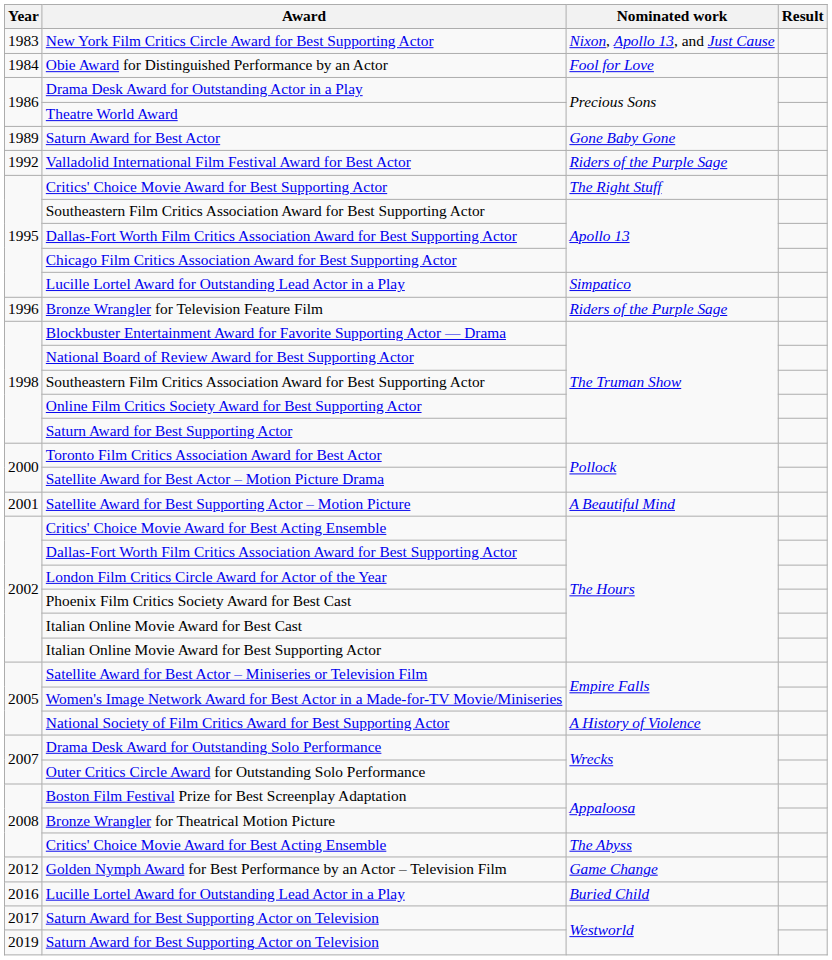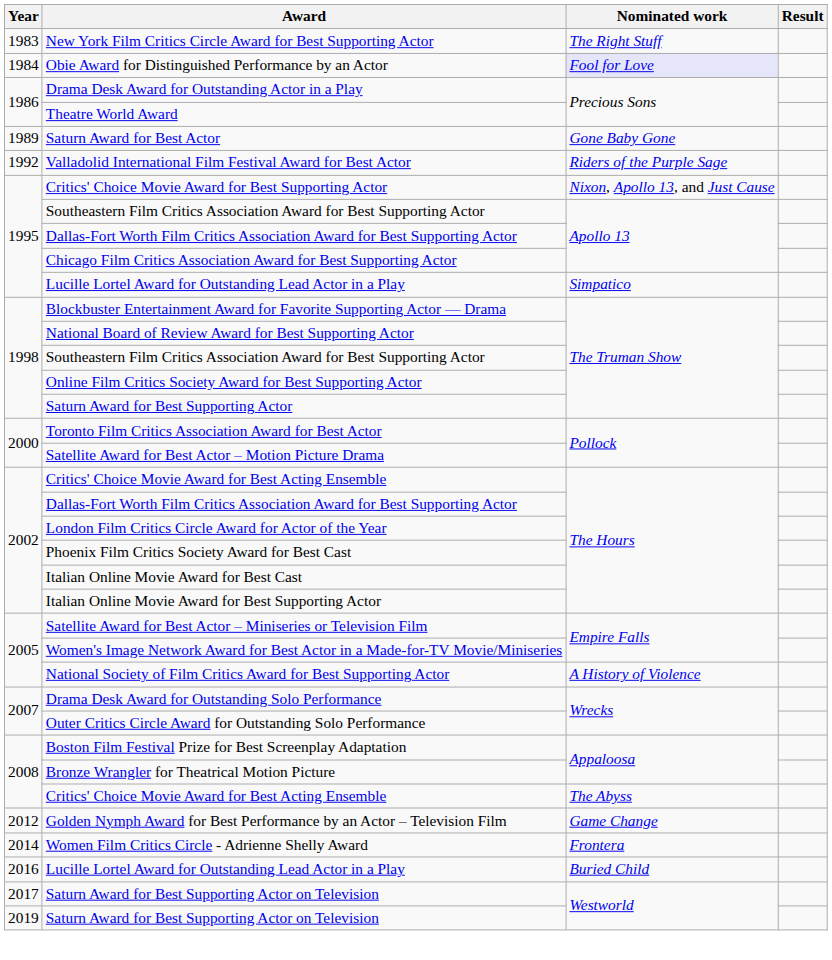 <table class="wikitable">
 <tr>
 <th>Year</th>
 <th>Award</th>
 <th>Nominated work</th>
 <th>Result</th>
 </tr>
 <tr>
 <td>1983</td>
 <td><a href='#'>New York Film Critics Circle Award for Best Supporting Actor</a></td>
-<td><em><a href='#'>Nixon</a></em>, <em><a href='#'>Apollo 13</a></em>, and <em><a href='#'>Just Cause</a></em></td>
+<td><em><a href='#'>The Right Stuff</a></em></td>
 <td></td>
 </tr>
 <tr>
 <td>1984</td>
 <td><a href='#'>Obie Award</a> for Distinguished Performance by an Actor</td>
-<td><em><a href='#'>Fool for Love</a></em></td>
+<td style="background: lavender;"><em><a href='#'>Fool for Love</a></em></td>
 <td></td>
 </tr>
 <tr>
 <td rowspan="2">1986</td>
 <td><a href='#'>Drama Desk Award for Outstanding Actor in a Play</a></td>
 <td rowspan="2"><em>Precious Sons</em></td>
 <td></td>
 </tr>
 <tr>
 <td><a href='#'>Theatre World Award</a></td>
 <td></td>
 </tr>
 <tr>
 <td>1989</td>
 <td><a href='#'>Saturn Award for Best Actor</a></td>
 <td><em><a href='#'>Gone Baby Gone</a></em></td>
 <td></td>
 </tr>
 <tr>
 <td>1992</td>
 <td><a href='#'>Valladolid International Film Festival Award for Best Actor</a></td>
 <td><em><a href='#'>Riders of the Purple Sage</a></em></td>
 <td></td>
 </tr>
 <tr>
 <td rowspan="5">1995</td>
 <td><a href='#'>Critics' Choice Movie Award for Best Supporting Actor</a></td>
-<td><em><a href='#'>The Right Stuff</a></em></td>
+<td><em><a href='#'>Nixon</a></em>, <em><a href='#'>Apollo 13</a></em>, and <em><a href='#'>Just Cause</a></em></td>
 <td></td>
 </tr>
 <tr>
 <td>Southeastern Film Critics Association Award for Best Supporting Actor</td>
 <td rowspan="3"><em><a href='#'>Apollo 13</a></em></td>
 <td></td>
 </tr>
 <tr>
 <td><a href='#'>Dallas-Fort Worth Film Critics Association Award for Best Supporting Actor</a></td>
 <td></td>
 </tr>
 <tr>
 <td><a href='#'>Chicago Film Critics Association Award for Best Supporting Actor</a></td>
 <td></td>
 </tr>
 <tr>
 <td><a href='#'>Lucille Lortel Award for Outstanding Lead Actor in a Play</a></td>
 <td><em><a href='#'>Simpatico</a></em></td>
-<td></td>
-</tr>
-<tr>
-<td>1996</td>
-<td><a href='#'>Bronze Wrangler</a> for Television Feature Film</td>
-<td><em><a href='#'>Riders of the Purple Sage</a></em></td>
 <td></td>
 </tr>
 <tr>
 <td rowspan="5">1998</td>
 <td><a href='#'>Blockbuster Entertainment Award for Favorite Supporting Actor — Drama</a></td>
 <td rowspan="5"><em><a href='#'>The Truman Show</a></em></td>
 <td></td>
 </tr>
 <tr>
 <td><a href='#'>National Board of Review Award for Best Supporting Actor</a></td>
 <td></td>
 </tr>
 <tr>
 <td>Southeastern Film Critics Association Award for Best Supporting Actor</td>
 <td></td>
 </tr>
 <tr>
 <td><a href='#'>Online Film Critics Society Award for Best Supporting Actor</a></td>
 <td></td>
 </tr>
 <tr>
 <td><a href='#'>Saturn Award for Best Supporting Actor</a></td>
 <td></td>
 </tr>
 <tr>
 <td rowspan="2">2000</td>
 <td><a href='#'>Toronto Film Critics Association Award for Best Actor</a></td>
 <td rowspan="2"><em><a href='#'>Pollock</a></em></td>
 <td></td>
 </tr>
 <tr>
 <td><a href='#'>Satellite Award for Best Actor – Motion Picture Drama</a></td>
-<td></td>
-</tr>
-<tr>
-<td>2001</td>
-<td><a href='#'>Satellite Award for Best Supporting Actor – Motion Picture</a></td>
-<td><em><a href='#'>A Beautiful Mind</a></em></td>
 <td></td>
 </tr>
 <tr>
 <td rowspan="6">2002</td>
 <td><a href='#'>Critics' Choice Movie Award for Best Acting Ensemble</a></td>
 <td rowspan="6"><em><a href='#'>The Hours</a></em></td>
 <td></td>
 </tr>
 <tr>
 <td><a href='#'>Dallas-Fort Worth Film Critics Association Award for Best Supporting Actor</a></td>
 <td></td>
 </tr>
 <tr>
 <td><a href='#'>London Film Critics Circle Award for Actor of the Year</a></td>
 <td></td>
 </tr>
 <tr>
 <td>Phoenix Film Critics Society Award for Best Cast</td>
 <td></td>
 </tr>
 <tr>
 <td>Italian Online Movie Award for Best Cast</td>
 <td></td>
 </tr>
 <tr>
 <td>Italian Online Movie Award for Best Supporting Actor</td>
 <td></td>
 </tr>
 <tr>
 <td rowspan="3">2005</td>
 <td><a href='#'>Satellite Award for Best Actor – Miniseries or Television Film</a></td>
 <td rowspan="2"><em><a href='#'>Empire Falls</a></em></td>
 <td></td>
 </tr>
 <tr>
 <td><a href='#'>Women's Image Network Award for Best Actor in a Made-for-TV Movie/Miniseries</a></td>
 <td></td>
 </tr>
 <tr>
 <td><a href='#'>National Society of Film Critics Award for Best Supporting Actor</a></td>
 <td><em><a href='#'>A History of Violence</a></em></td>
 <td></td>
 </tr>
 <tr>
 <td rowspan="2">2007</td>
 <td><a href='#'>Drama Desk Award for Outstanding Solo Performance</a></td>
 <td rowspan="2"><em><a href='#'>Wrecks</a></em></td>
 <td></td>
 </tr>
 <tr>
 <td><a href='#'>Outer Critics Circle Award</a> for Outstanding Solo Performance</td>
 <td></td>
 </tr>
 <tr>
 <td rowspan="3">2008</td>
 <td><a href='#'>Boston Film Festival</a> Prize for Best Screenplay Adaptation</td>
 <td rowspan="2"><em><a href='#'>Appaloosa</a></em></td>
 <td></td>
 </tr>
 <tr>
 <td><a href='#'>Bronze Wrangler</a> for Theatrical Motion Picture</td>
 <td></td>
 </tr>
 <tr>
 <td><a href='#'>Critics' Choice Movie Award for Best Acting Ensemble</a></td>
 <td><em><a href='#'>The Abyss</a></em></td>
 <td></td>
 </tr>
 <tr>
 <td>2012</td>
 <td><a href='#'>Golden Nymph Award</a> for Best Performance by an Actor – Television Film</td>
 <td><em><a href='#'>Game Change</a></em></td>
 <td></td>
 </tr>
 <tr>
+<td>2014</td>
+<td><a href='#'>Women Film Critics Circle</a> - Adrienne Shelly Award</td>
+<td><em><a href='#'>Frontera</a></em></td>
+<td></td>
+</tr>
+<tr>
 <td>2016</td>
 <td><a href='#'>Lucille Lortel Award for Outstanding Lead Actor in a Play</a></td>
 <td><em><a href='#'>Buried Child</a></em></td>
 <td></td>
 </tr>
 <tr>
 <td>2017</td>
 <td><a href='#'>Saturn Award for Best Supporting Actor on Television</a></td>
 <td rowspan=2><em><a href='#'>Westworld</a></em></td>
 <td></td>
 </tr>
 <tr>
 <td>2019</td>
 <td><a href='#'>Saturn Award for Best Supporting Actor on Television</a></td>
 <td></td>
 </tr>
 </table>
